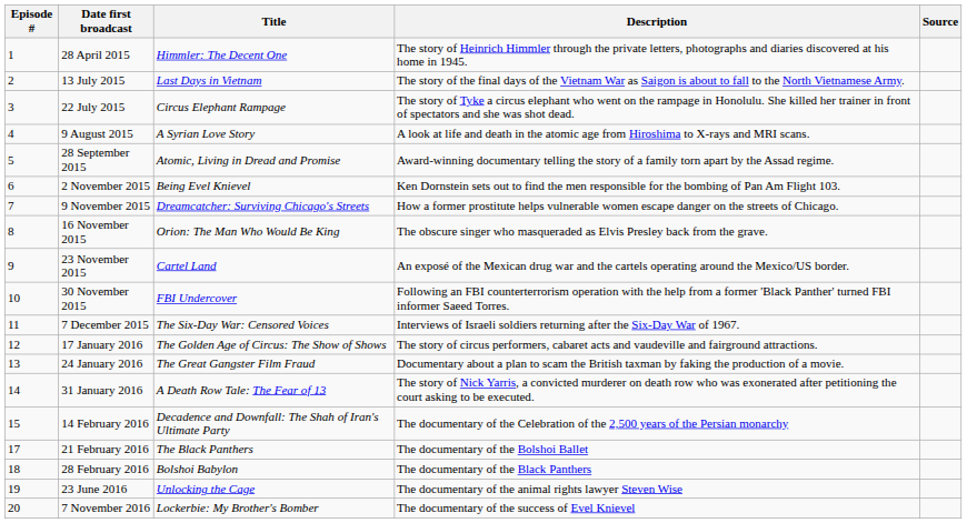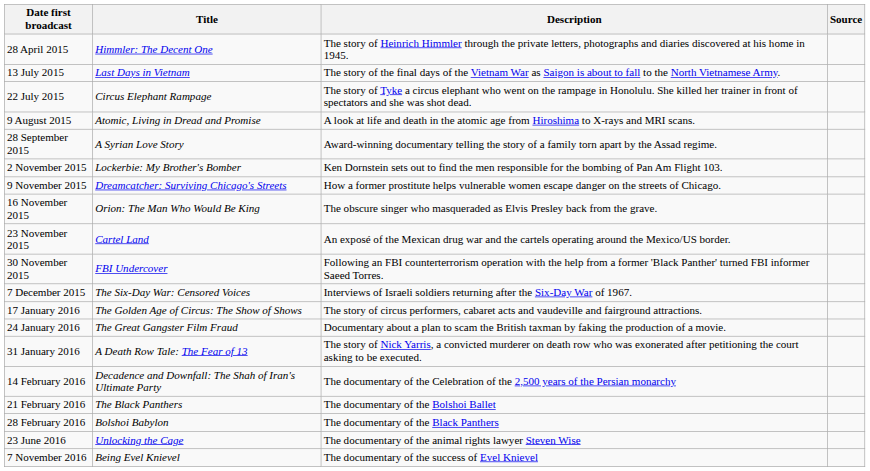 <table class="wikitable">
 <tr>
-<th>Episode #</th>
 <th>Date first broadcast</th>
 <th>Title</th>
 <th>Description</th>
 <th>Source</th>
 </tr>
 <tr>
-<td>1</td>
 <td>28 April 2015</td>
 <td><em><a href='#'>Himmler: The Decent One</a></em></td>
 <td>The story of <a href='#'>Heinrich Himmler</a> through the private letters, photographs and diaries discovered at his home in 1945.</td>
 <td></td>
 </tr>
 <tr>
-<td>2</td>
 <td>13 July 2015</td>
 <td><em><a href='#'>Last Days in Vietnam</a></em></td>
 <td>The story of the final days of the <a href='#'>Vietnam War</a> as <a href='#'>Saigon is about to fall</a> to the <a href='#'>North Vietnamese Army</a>.</td>
 <td></td>
 </tr>
 <tr>
-<td>3</td>
 <td>22 July 2015</td>
 <td><em>Circus Elephant Rampage</em></td>
 <td>The story of <a href='#'>Tyke</a> a circus elephant who went on the rampage in Honolulu. She killed her trainer in front of spectators and she was shot dead.</td>
 <td></td>
 </tr>
 <tr>
-<td>4</td>
 <td>9 August 2015</td>
-<td><em>A Syrian Love Story</em></td>
+<td><em>Atomic, Living in Dread and Promise</em></td>
 <td>A look at life and death in the atomic age from <a href='#'>Hiroshima</a> to X-rays and MRI scans.</td>
 <td></td>
 </tr>
 <tr>
-<td>5</td>
 <td>28 September 2015</td>
-<td><em>Atomic, Living in Dread and Promise</em></td>
+<td><em>A Syrian Love Story</em></td>
 <td>Award-winning documentary telling the story of a family torn apart by the Assad regime.</td>
 <td></td>
 </tr>
 <tr>
-<td>6</td>
 <td>2 November 2015</td>
-<td><em>Being Evel Knievel</em></td>
+<td><em>Lockerbie: My Brother's Bomber</em></td>
 <td>Ken Dornstein sets out to find the men responsible for the bombing of Pan Am Flight 103.</td>
 <td></td>
 </tr>
 <tr>
-<td>7</td>
 <td>9 November 2015</td>
 <td><em><a href='#'>Dreamcatcher: Surviving Chicago's Streets</a></em></td>
 <td>How a former prostitute helps vulnerable women escape danger on the streets of Chicago.</td>
 <td></td>
 </tr>
 <tr>
-<td>8</td>
 <td>16 November 2015</td>
 <td><em>Orion: The Man Who Would Be King</em></td>
 <td>The obscure singer who masqueraded as Elvis Presley back from the grave.</td>
 <td></td>
 </tr>
 <tr>
-<td>9</td>
 <td>23 November 2015</td>
 <td><em><a href='#'>Cartel Land</a></em></td>
 <td>An exposé of the Mexican drug war and the cartels operating around the Mexico/US border.</td>
 <td></td>
 </tr>
 <tr>
-<td>10</td>
 <td>30 November 2015</td>
 <td><em><a href='#'>FBI Undercover</a></em></td>
 <td>Following an FBI counterterrorism operation with the help from a former 'Black Panther' turned FBI informer Saeed Torres.</td>
 <td></td>
 </tr>
 <tr>
-<td>11</td>
 <td>7 December 2015</td>
 <td><em>The Six-Day War: Censored Voices</em></td>
 <td>Interviews of Israeli soldiers returning after the <a href='#'>Six-Day War</a> of 1967.</td>
 <td></td>
 </tr>
 <tr>
-<td>12</td>
 <td>17 January 2016</td>
 <td><em>The Golden Age of Circus: The Show of Shows</em></td>
 <td>The story of circus performers, cabaret acts and vaudeville and fairground attractions.</td>
 <td></td>
 </tr>
 <tr>
-<td>13</td>
 <td>24 January 2016</td>
 <td><em>The Great Gangster Film Fraud</em></td>
 <td>Documentary about a plan to scam the British taxman by faking the production of a movie.</td>
 <td></td>
 </tr>
 <tr>
-<td>14</td>
 <td>31 January 2016</td>
 <td><em>A Death Row Tale: <a href='#'>The Fear of 13</a></em></td>
 <td>The story of <a href='#'>Nick Yarris</a>, a convicted murderer on death row who was exonerated after petitioning the court asking to be executed.</td>
 <td></td>
 </tr>
 <tr>
-<td>15</td>
 <td>14 February 2016</td>
 <td><em>Decadence and Downfall: The Shah of Iran's Ultimate Party</em></td>
 <td>The documentary of the Celebration of the <a href='#'>2,500 years of the Persian monarchy</a></td>
 <td></td>
 </tr>
 <tr>
-<td>17</td>
 <td>21 February 2016</td>
 <td><em>The Black Panthers</em></td>
 <td>The documentary of the <a href='#'>Bolshoi Ballet</a></td>
 <td></td>
 </tr>
 <tr>
-<td>18</td>
 <td>28 February 2016</td>
 <td><em>Bolshoi Babylon</em></td>
 <td>The documentary of the <a href='#'>Black Panthers</a></td>
 <td></td>
 </tr>
 <tr>
-<td>19</td>
 <td>23 June 2016</td>
 <td><em><a href='#'>Unlocking the Cage</a></em></td>
 <td>The documentary of the animal rights lawyer <a href='#'>Steven Wise</a></td>
 <td></td>
 </tr>
 <tr>
-<td>20</td>
 <td>7 November 2016</td>
-<td><em>Lockerbie: My Brother's Bomber</em></td>
+<td><em>Being Evel Knievel</em></td>
 <td>The documentary of the success of <a href='#'>Evel Knievel</a></td>
 <td></td>
 </tr>
 </table>
